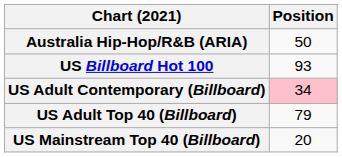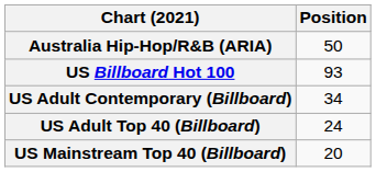 <table class="wikitable sortable plainrowheaders" style="text-align:center">
 <tr>
 <th scope="col">Chart (2021)</th>
 <th scope="col">Position</th>
 </tr>
 <tr>
 <th scope="row">Australia Hip-Hop/R&B (ARIA)</th>
 <td>50</td>
 </tr>
 <tr>
 <th scope="row">US <a href='#'><em>Billboard</em> Hot 100</a></th>
 <td>93</td>
 </tr>
 <tr>
 <th scope="row">US Adult Contemporary (<em>Billboard</em>)</th>
-<td style="background: pink;">34</td>
+<td>34</td>
 </tr>
 <tr>
 <th scope="row">US Adult Top 40 (<em>Billboard</em>)</th>
-<td>79</td>
+<td>24</td>
 </tr>
 <tr>
 <th scope="row">US Mainstream Top 40 (<em>Billboard</em>)</th>
 <td>20</td>
 </tr>
 </table>
